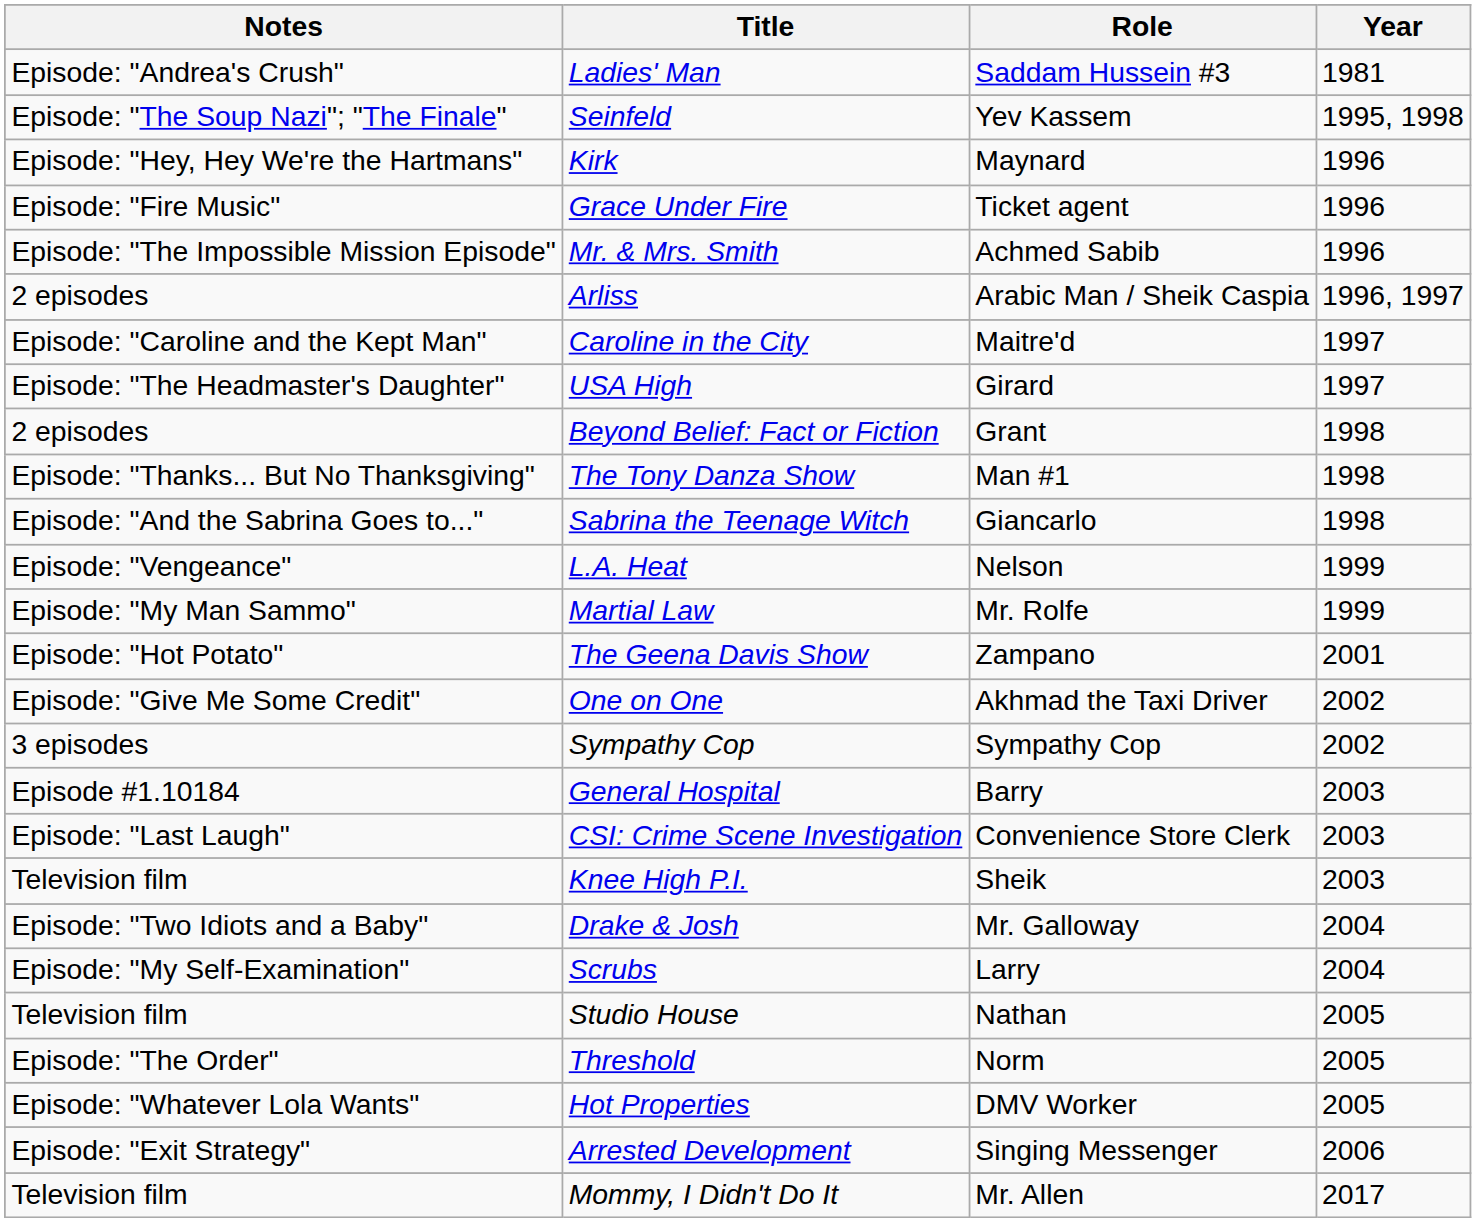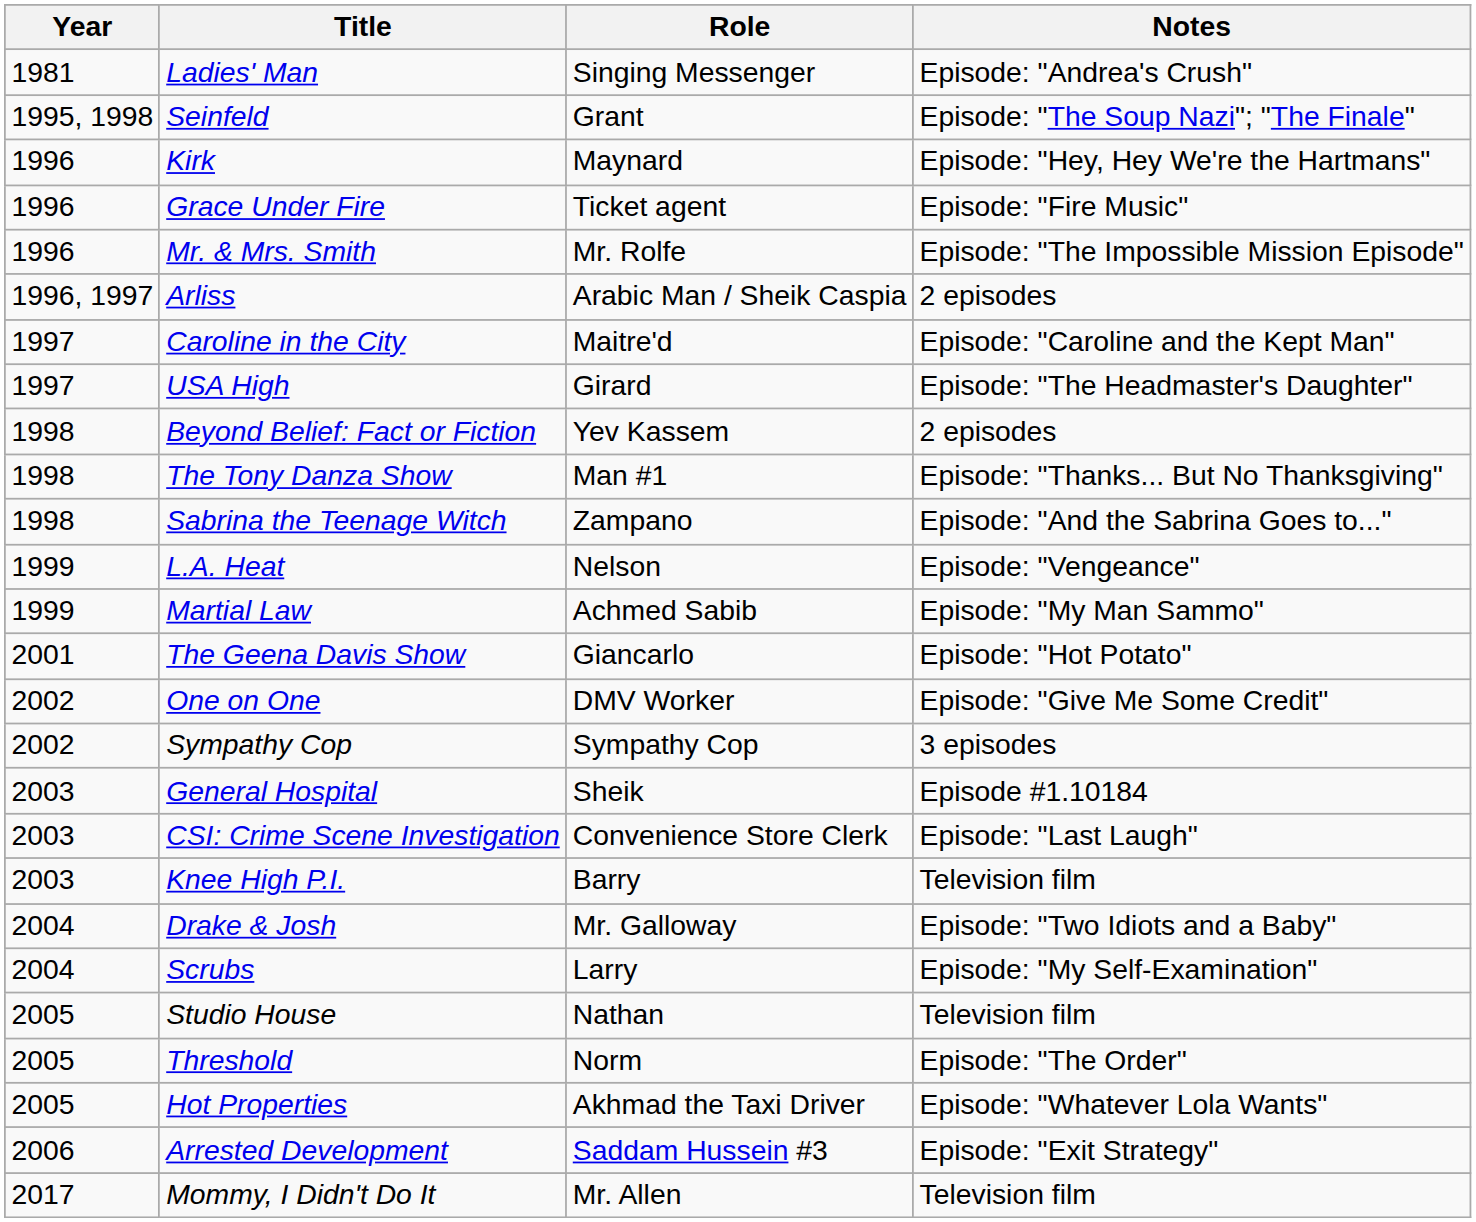 <table class="wikitable sortable">
 <tr>
-<th>Notes</th>
+<th>Year</th>
 <th>Title</th>
 <th>Role</th>
-<th>Year</th>
+<th>Notes</th>
 </tr>
 <tr>
+<td>1981</td>
+<td><a href='#'><em>Ladies' Man</em></a></td>
+<td>Singing Messenger</td>
 <td>Episode: "Andrea's Crush"</td>
-<td><a href='#'><em>Ladies' Man</em></a></td>
-<td><a href='#'>Saddam Hussein</a> #3</td>
-<td>1981</td>
 </tr>
 <tr>
+<td>1995, 1998</td>
+<td><em><a href='#'>Seinfeld</a></em></td>
+<td>Grant</td>
 <td>Episode: "<a href='#'>The Soup Nazi</a>"; "<a href='#'>The Finale</a>"</td>
-<td><em><a href='#'>Seinfeld</a></em></td>
-<td>Yev Kassem</td>
-<td>1995, 1998</td>
 </tr>
 <tr>
-<td>Episode: "Hey, Hey We're the Hartmans"</td>
+<td>1996</td>
 <td><a href='#'><em>Kirk</em></a></td>
 <td>Maynard</td>
-<td>1996</td>
+<td>Episode: "Hey, Hey We're the Hartmans"</td>
 </tr>
 <tr>
-<td>Episode: "Fire Music"</td>
+<td>1996</td>
 <td><em><a href='#'>Grace Under Fire</a></em></td>
 <td>Ticket agent</td>
-<td>1996</td>
+<td>Episode: "Fire Music"</td>
 </tr>
 <tr>
+<td>1996</td>
+<td><a href='#'><em>Mr. & Mrs. Smith</em></a></td>
+<td>Mr. Rolfe</td>
 <td>Episode: "The Impossible Mission Episode"</td>
-<td><a href='#'><em>Mr. & Mrs. Smith</em></a></td>
-<td>Achmed Sabib</td>
-<td>1996</td>
 </tr>
 <tr>
-<td>2 episodes</td>
+<td>1996, 1997</td>
 <td><a href='#'><em>Arliss</em></a></td>
 <td>Arabic Man / Sheik Caspia</td>
-<td>1996, 1997</td>
+<td>2 episodes</td>
 </tr>
 <tr>
-<td>Episode: "Caroline and the Kept Man"</td>
+<td>1997</td>
 <td><em><a href='#'>Caroline in the City</a></em></td>
 <td>Maitre'd</td>
-<td>1997</td>
+<td>Episode: "Caroline and the Kept Man"</td>
 </tr>
 <tr>
-<td>Episode: "The Headmaster's Daughter"</td>
+<td>1997</td>
 <td><em><a href='#'>USA High</a></em></td>
 <td>Girard</td>
-<td>1997</td>
+<td>Episode: "The Headmaster's Daughter"</td>
 </tr>
 <tr>
+<td>1998</td>
+<td><em><a href='#'>Beyond Belief: Fact or Fiction</a></em></td>
+<td>Yev Kassem</td>
 <td>2 episodes</td>
-<td><em><a href='#'>Beyond Belief: Fact or Fiction</a></em></td>
-<td>Grant</td>
-<td>1998</td>
 </tr>
 <tr>
-<td>Episode: "Thanks... But No Thanksgiving"</td>
+<td>1998</td>
 <td><a href='#'><em>The Tony Danza Show</em></a></td>
 <td>Man #1</td>
-<td>1998</td>
+<td>Episode: "Thanks... But No Thanksgiving"</td>
 </tr>
 <tr>
+<td>1998</td>
+<td><a href='#'><em>Sabrina the Teenage Witch</em></a></td>
+<td>Zampano</td>
 <td>Episode: "And the Sabrina Goes to..."</td>
-<td><a href='#'><em>Sabrina the Teenage Witch</em></a></td>
-<td>Giancarlo</td>
-<td>1998</td>
 </tr>
 <tr>
-<td>Episode: "Vengeance"</td>
+<td>1999</td>
 <td><a href='#'><em>L.A. Heat</em></a></td>
 <td>Nelson</td>
-<td>1999</td>
+<td>Episode: "Vengeance"</td>
 </tr>
 <tr>
+<td>1999</td>
+<td><a href='#'><em>Martial Law</em></a></td>
+<td>Achmed Sabib</td>
 <td>Episode: "My Man Sammo"</td>
-<td><a href='#'><em>Martial Law</em></a></td>
-<td>Mr. Rolfe</td>
-<td>1999</td>
 </tr>
 <tr>
+<td>2001</td>
+<td><em><a href='#'>The Geena Davis Show</a></em></td>
+<td>Giancarlo</td>
 <td>Episode: "Hot Potato"</td>
-<td><em><a href='#'>The Geena Davis Show</a></em></td>
-<td>Zampano</td>
-<td>2001</td>
 </tr>
 <tr>
+<td>2002</td>
+<td><a href='#'><em>One on One</em></a></td>
+<td>DMV Worker</td>
 <td>Episode: "Give Me Some Credit"</td>
-<td><a href='#'><em>One on One</em></a></td>
-<td>Akhmad the Taxi Driver</td>
-<td>2002</td>
 </tr>
 <tr>
-<td>3 episodes</td>
+<td>2002</td>
 <td><em>Sympathy Cop</em></td>
 <td>Sympathy Cop</td>
-<td>2002</td>
+<td>3 episodes</td>
 </tr>
 <tr>
+<td>2003</td>
+<td><em><a href='#'>General Hospital</a></em></td>
+<td>Sheik</td>
 <td>Episode #1.10184</td>
-<td><em><a href='#'>General Hospital</a></em></td>
-<td>Barry</td>
-<td>2003</td>
 </tr>
 <tr>
-<td>Episode: "Last Laugh"</td>
+<td>2003</td>
 <td><em><a href='#'>CSI: Crime Scene Investigation</a></em></td>
 <td>Convenience Store Clerk</td>
-<td>2003</td>
+<td>Episode: "Last Laugh"</td>
 </tr>
 <tr>
+<td>2003</td>
+<td><em><a href='#'>Knee High P.I.</a></em></td>
+<td>Barry</td>
 <td>Television film</td>
-<td><em><a href='#'>Knee High P.I.</a></em></td>
-<td>Sheik</td>
-<td>2003</td>
 </tr>
 <tr>
-<td>Episode: "Two Idiots and a Baby"</td>
+<td>2004</td>
 <td><em><a href='#'>Drake & Josh</a></em></td>
 <td>Mr. Galloway</td>
-<td>2004</td>
+<td>Episode: "Two Idiots and a Baby"</td>
 </tr>
 <tr>
-<td>Episode: "My Self-Examination"</td>
+<td>2004</td>
 <td><a href='#'><em>Scrubs</em></a></td>
 <td>Larry</td>
-<td>2004</td>
+<td>Episode: "My Self-Examination"</td>
 </tr>
 <tr>
-<td>Television film</td>
+<td>2005</td>
 <td><em>Studio House</em></td>
 <td>Nathan</td>
-<td>2005</td>
+<td>Television film</td>
 </tr>
 <tr>
-<td>Episode: "The Order"</td>
+<td>2005</td>
 <td><a href='#'><em>Threshold</em></a></td>
 <td>Norm</td>
-<td>2005</td>
+<td>Episode: "The Order"</td>
 </tr>
 <tr>
+<td>2005</td>
+<td><a href='#'><em>Hot Properties</em></a></td>
+<td>Akhmad the Taxi Driver</td>
 <td>Episode: "Whatever Lola Wants"</td>
-<td><a href='#'><em>Hot Properties</em></a></td>
-<td>DMV Worker</td>
-<td>2005</td>
 </tr>
 <tr>
+<td>2006</td>
+<td><em><a href='#'>Arrested Development</a></em></td>
+<td><a href='#'>Saddam Hussein</a> #3</td>
 <td>Episode: "Exit Strategy"</td>
-<td><em><a href='#'>Arrested Development</a></em></td>
-<td>Singing Messenger</td>
-<td>2006</td>
 </tr>
 <tr>
-<td>Television film</td>
+<td>2017</td>
 <td><em>Mommy, I Didn't Do It</em></td>
 <td>Mr. Allen</td>
-<td>2017</td>
+<td>Television film</td>
 </tr>
 </table>
